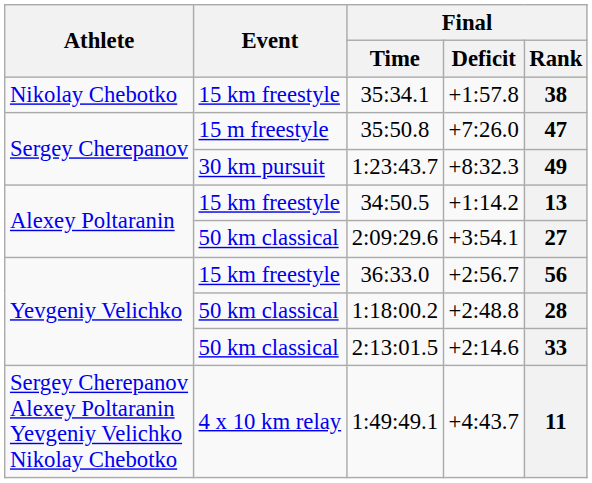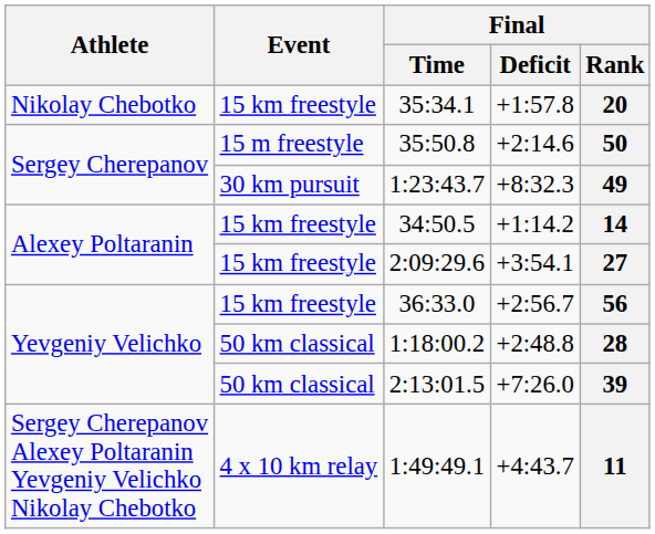 <table class="wikitable">
 <tr>
 <th rowspan="2">Athlete</th>
 <th rowspan="2">Event</th>
 <th colspan="3">Final</th>
 </tr>
 <tr>
 <th>Time</th>
 <th>Deficit</th>
 <th>Rank</th>
 </tr>
 <tr>
 <td><a href='#'>Nikolay Chebotko</a></td>
 <td><a href='#'>15 km freestyle</a></td>
 <td align="center">35:34.1</td>
 <td align="center">+1:57.8</td>
-<th align="center">38</th>
+<th align="center">20</th>
 </tr>
 <tr>
 <td rowspan=2><a href='#'>Sergey Cherepanov</a></td>
 <td><a href='#'>15 m freestyle</a></td>
 <td align="center">35:50.8</td>
-<td align="center">+7:26.0</td>
-<th align="center">47</th>
+<td align="center">+2:14.6</td>
+<th align="center">50</th>
 </tr>
 <tr>
 <td><a href='#'>30 km pursuit</a></td>
 <td align="center">1:23:43.7</td>
 <td align="center">+8:32.3</td>
 <th align="center">49</th>
 </tr>
 <tr>
 <td rowspan=2><a href='#'>Alexey Poltaranin</a></td>
 <td><a href='#'>15 km freestyle</a></td>
 <td align="center">34:50.5</td>
 <td align="center">+1:14.2</td>
-<th align="center">13</th>
+<th align="center">14</th>
 </tr>
 <tr>
-<td><a href='#'>50 km classical</a></td>
+<td><a href='#'>15 km freestyle</a></td>
 <td align="center">2:09:29.6</td>
 <td align="center">+3:54.1</td>
 <th align="center">27</th>
 </tr>
 <tr>
 <td rowspan=3><a href='#'>Yevgeniy Velichko</a></td>
 <td><a href='#'>15 km freestyle</a></td>
 <td align="center">36:33.0</td>
 <td align="center">+2:56.7</td>
 <th align="center">56</th>
 </tr>
 <tr>
 <td><a href='#'>50 km classical</a></td>
 <td align="center">1:18:00.2</td>
 <td align="center">+2:48.8</td>
 <th align="center">28</th>
 </tr>
 <tr>
 <td><a href='#'>50 km classical</a></td>
 <td align="center">2:13:01.5</td>
-<td align="center">+2:14.6</td>
-<th align="center">33</th>
+<td align="center">+7:26.0</td>
+<th align="center">39</th>
 </tr>
 <tr>
 <td><a href='#'>Sergey Cherepanov</a><br><a href='#'>Alexey Poltaranin</a><br><a href='#'>Yevgeniy Velichko</a><br><a href='#'>Nikolay Chebotko</a></td>
 <td><a href='#'>4 x 10 km relay</a></td>
 <td align="center">1:49:49.1</td>
 <td align="center">+4:43.7</td>
 <th align="center">11</th>
 </tr>
 </table>
